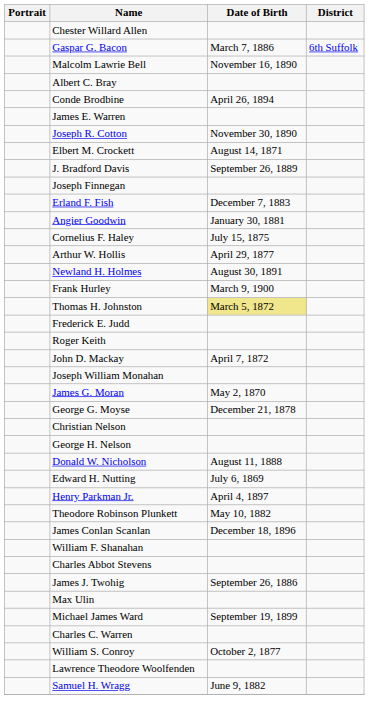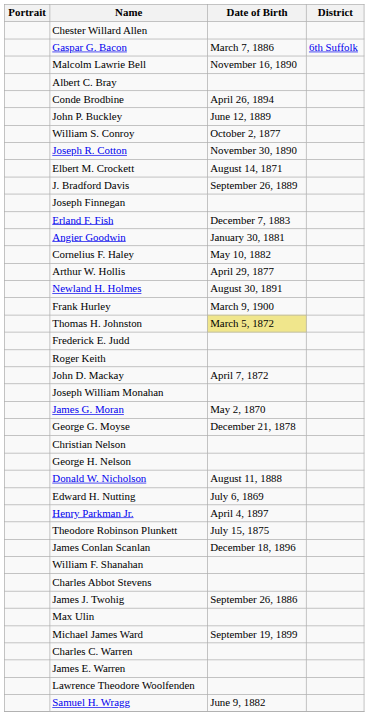 <table class='wikitable sortable' style="width:60%">
 <tr>
 <th>Portrait</th>
 <th>Name </th>
 <th data-sort-type=date>Date of Birth </th>
 <th>District </th>
 </tr>
 <tr>
 <td></td>
 <td>Chester Willard Allen</td>
 <td></td>
 <td></td>
 </tr>
 <tr>
 <td></td>
 <td><a href='#'>Gaspar G. Bacon</a></td>
 <td>March 7, 1886</td>
 <td><a href='#'>6th Suffolk</a></td>
 </tr>
 <tr>
 <td></td>
 <td>Malcolm Lawrie Bell</td>
 <td>November 16, 1890</td>
 <td></td>
 </tr>
 <tr>
 <td></td>
 <td>Albert C. Bray</td>
 <td></td>
 <td></td>
 </tr>
 <tr>
 <td></td>
 <td>Conde Brodbine</td>
 <td>April 26, 1894</td>
 <td></td>
 </tr>
 <tr>
 <td></td>
-<td>James E. Warren</td>
+<td>John P. Buckley</td>
+<td>June 12, 1889</td>
 <td></td>
+</tr>
+<tr>
+<td></td>
+<td>William S. Conroy</td>
+<td>October 2, 1877</td>
 <td></td>
 </tr>
 <tr>
 <td></td>
 <td><a href='#'>Joseph R. Cotton</a></td>
 <td>November 30, 1890</td>
 <td></td>
 </tr>
 <tr>
 <td></td>
 <td>Elbert M. Crockett</td>
 <td>August 14, 1871</td>
 <td></td>
 </tr>
 <tr>
 <td></td>
 <td>J. Bradford Davis</td>
 <td>September 26, 1889</td>
 <td></td>
 </tr>
 <tr>
 <td></td>
 <td>Joseph Finnegan</td>
 <td></td>
 <td></td>
 </tr>
 <tr>
 <td></td>
 <td><a href='#'>Erland F. Fish</a></td>
 <td>December 7, 1883</td>
 <td></td>
 </tr>
 <tr>
 <td></td>
 <td><a href='#'>Angier Goodwin</a></td>
 <td>January 30, 1881</td>
 <td></td>
 </tr>
 <tr>
 <td></td>
 <td>Cornelius F. Haley</td>
-<td>July 15, 1875</td>
+<td>May 10, 1882</td>
 <td></td>
 </tr>
 <tr>
 <td></td>
 <td>Arthur W. Hollis</td>
 <td>April 29, 1877</td>
 <td></td>
 </tr>
 <tr>
 <td></td>
 <td><a href='#'>Newland H. Holmes</a></td>
 <td>August 30, 1891</td>
 <td></td>
 </tr>
 <tr>
 <td></td>
 <td>Frank Hurley</td>
 <td>March 9, 1900</td>
 <td></td>
 </tr>
 <tr>
 <td></td>
 <td>Thomas H. Johnston</td>
 <td style="background: khaki;">March 5, 1872</td>
 <td></td>
 </tr>
 <tr>
 <td></td>
 <td>Frederick E. Judd</td>
 <td></td>
 <td></td>
 </tr>
 <tr>
 <td></td>
 <td>Roger Keith</td>
 <td></td>
 <td></td>
 </tr>
 <tr>
 <td></td>
 <td>John D. Mackay</td>
 <td>April 7, 1872</td>
 <td></td>
 </tr>
 <tr>
 <td></td>
 <td>Joseph William Monahan</td>
 <td></td>
 <td></td>
 </tr>
 <tr>
 <td></td>
 <td><a href='#'>James G. Moran</a></td>
 <td>May 2, 1870</td>
 <td></td>
 </tr>
 <tr>
 <td></td>
 <td>George G. Moyse</td>
 <td>December 21, 1878</td>
 <td></td>
 </tr>
 <tr>
 <td></td>
 <td>Christian Nelson</td>
 <td></td>
 <td></td>
 </tr>
 <tr>
 <td></td>
 <td>George H. Nelson</td>
 <td></td>
 <td></td>
 </tr>
 <tr>
 <td></td>
 <td><a href='#'>Donald W. Nicholson</a></td>
 <td>August 11, 1888</td>
 <td></td>
 </tr>
 <tr>
 <td></td>
 <td>Edward H. Nutting</td>
 <td>July 6, 1869</td>
 <td></td>
 </tr>
 <tr>
 <td></td>
 <td><a href='#'>Henry Parkman Jr.</a></td>
 <td>April 4, 1897</td>
 <td></td>
 </tr>
 <tr>
 <td></td>
 <td>Theodore Robinson Plunkett</td>
-<td>May 10, 1882</td>
+<td>July 15, 1875</td>
 <td></td>
 </tr>
 <tr>
 <td></td>
 <td>James Conlan Scanlan</td>
 <td>December 18, 1896</td>
 <td></td>
 </tr>
 <tr>
 <td></td>
 <td>William F. Shanahan</td>
 <td></td>
 <td></td>
 </tr>
 <tr>
 <td></td>
 <td>Charles Abbot Stevens</td>
 <td></td>
 <td></td>
 </tr>
 <tr>
 <td></td>
 <td>James J. Twohig</td>
 <td>September 26, 1886</td>
 <td></td>
 </tr>
 <tr>
 <td></td>
 <td>Max Ulin</td>
 <td></td>
 <td></td>
 </tr>
 <tr>
 <td></td>
 <td>Michael James Ward</td>
 <td>September 19, 1899</td>
 <td></td>
 </tr>
 <tr>
 <td></td>
 <td>Charles C. Warren</td>
 <td></td>
 <td></td>
 </tr>
 <tr>
 <td></td>
-<td>William S. Conroy</td>
-<td>October 2, 1877</td>
+<td>James E. Warren</td>
+<td></td>
 <td></td>
 </tr>
 <tr>
 <td></td>
 <td>Lawrence Theodore Woolfenden</td>
 <td></td>
 <td></td>
 </tr>
 <tr>
 <td></td>
 <td><a href='#'>Samuel H. Wragg</a></td>
 <td>June 9, 1882</td>
 <td></td>
 </tr>
 <tr>
 </tr>
 </table>
